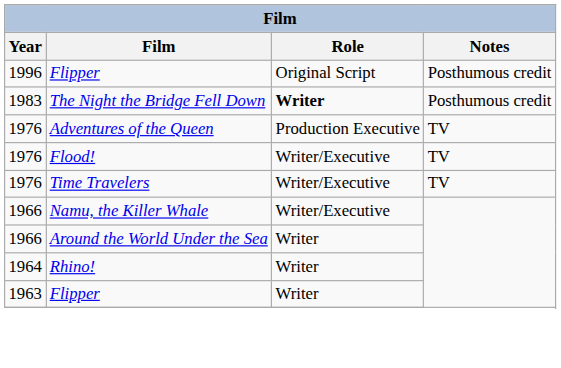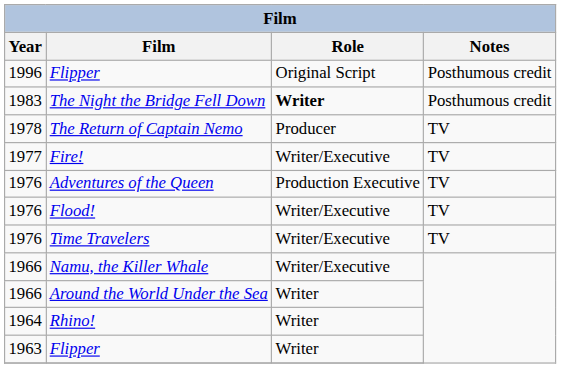 <table class="wikitable" style="font-size: 90%;">
 <tr>
 <th colspan="4" style="background: LightSteelBlue;">Film</th>
 </tr>
 <tr>
 <th>Year</th>
 <th>Film</th>
 <th>Role</th>
 <th>Notes</th>
 </tr>
 <tr>
 <td>1996</td>
 <td><em><a href='#'>Flipper</a></em></td>
 <td>Original Script</td>
 <td>Posthumous credit</td>
 </tr>
 <tr>
 <td>1983</td>
 <td><em><a href='#'>The Night the Bridge Fell Down</a></em></td>
 <td><strong>Writer</strong></td>
 <td>Posthumous credit</td>
+</tr>
+<tr>
+<td>1978</td>
+<td><em><a href='#'>The Return of Captain Nemo</a></em></td>
+<td>Producer</td>
+<td>TV</td>
+</tr>
+<tr>
+<td>1977</td>
+<td><em><a href='#'>Fire!</a></em></td>
+<td>Writer/Executive</td>
+<td>TV</td>
 </tr>
 <tr>
 <td>1976</td>
 <td><em><a href='#'>Adventures of the Queen</a></em></td>
 <td>Production Executive</td>
 <td>TV</td>
 </tr>
 <tr>
 <td>1976</td>
 <td><em><a href='#'>Flood!</a></em></td>
 <td>Writer/Executive</td>
 <td>TV</td>
 </tr>
 <tr>
 <td>1976</td>
 <td><em><a href='#'>Time Travelers</a></em></td>
 <td>Writer/Executive</td>
 <td>TV</td>
 </tr>
 <tr>
 <td>1966</td>
 <td><em><a href='#'>Namu, the Killer Whale</a></em></td>
 <td>Writer/Executive</td>
 </tr>
 <tr>
 <td>1966</td>
 <td><em><a href='#'>Around the World Under the Sea</a></em></td>
 <td>Writer</td>
 </tr>
 <tr>
 <td>1964</td>
 <td><em><a href='#'>Rhino!</a></em></td>
 <td>Writer</td>
 </tr>
 <tr>
 <td>1963</td>
 <td><em><a href='#'>Flipper</a></em></td>
 <td>Writer</td>
 </tr>
 <tr>
 </tr>
 </table>
